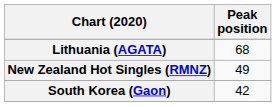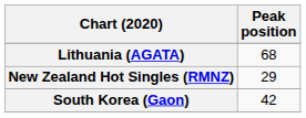 <table class="wikitable sortable plainrowheaders" style="text-align:center">
 <tr>
 <th scope="col">Chart (2020)</th>
 <th scope="col">Peak<br>position</th>
 </tr>
 <tr>
 </tr>
 <tr>
 </tr>
 <tr>
 </tr>
 <tr>
 <th scope="row">Lithuania (<a href='#'>AGATA</a>)</th>
 <td>68</td>
 </tr>
 <tr>
 <th scope="row">New Zealand Hot Singles (<a href='#'>RMNZ</a>)</th>
-<td>49</td>
+<td>29</td>
 </tr>
 <tr>
 </tr>
 <tr>
 <th scope="row">South Korea (<a href='#'>Gaon</a>)</th>
 <td>42</td>
 </tr>
 <tr>
 </tr>
 <tr>
 </tr>
 </table>
